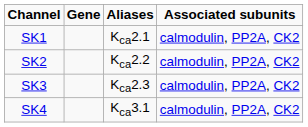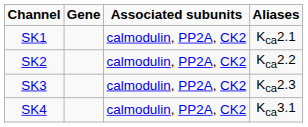 <table class="wikitable"  style="text-align:center">
 <tr>
 <td><strong>Channel</strong></td>
 <td><strong>Gene</strong></td>
+<td><strong>Associated subunits</strong></td>
 <td><strong>Aliases</strong></td>
-<td><strong>Associated subunits</strong></td>
 </tr>
 <tr>
 <td><a href='#'>SK1</a></td>
 <td></td>
+<td><a href='#'>calmodulin</a>, <a href='#'>PP2A</a>, <a href='#'>CK2</a></td>
 <td>K<sub>ca</sub>2.1</td>
-<td><a href='#'>calmodulin</a>, <a href='#'>PP2A</a>, <a href='#'>CK2</a></td>
 </tr>
 <tr>
 <td><a href='#'>SK2</a></td>
 <td></td>
+<td><a href='#'>calmodulin</a>, <a href='#'>PP2A</a>, <a href='#'>CK2</a></td>
 <td>K<sub>ca</sub>2.2</td>
-<td><a href='#'>calmodulin</a>, <a href='#'>PP2A</a>, <a href='#'>CK2</a></td>
 </tr>
 <tr>
 <td><a href='#'>SK3</a></td>
 <td></td>
+<td><a href='#'>calmodulin</a>, <a href='#'>PP2A</a>, <a href='#'>CK2</a></td>
 <td>K<sub>ca</sub>2.3</td>
-<td><a href='#'>calmodulin</a>, <a href='#'>PP2A</a>, <a href='#'>CK2</a></td>
 </tr>
 <tr>
 <td><a href='#'>SK4</a></td>
 <td></td>
+<td><a href='#'>calmodulin</a>, <a href='#'>PP2A</a>, <a href='#'>CK2</a></td>
 <td>K<sub>ca</sub>3.1</td>
-<td><a href='#'>calmodulin</a>, <a href='#'>PP2A</a>, <a href='#'>CK2</a></td>
 </tr>
 </table>
